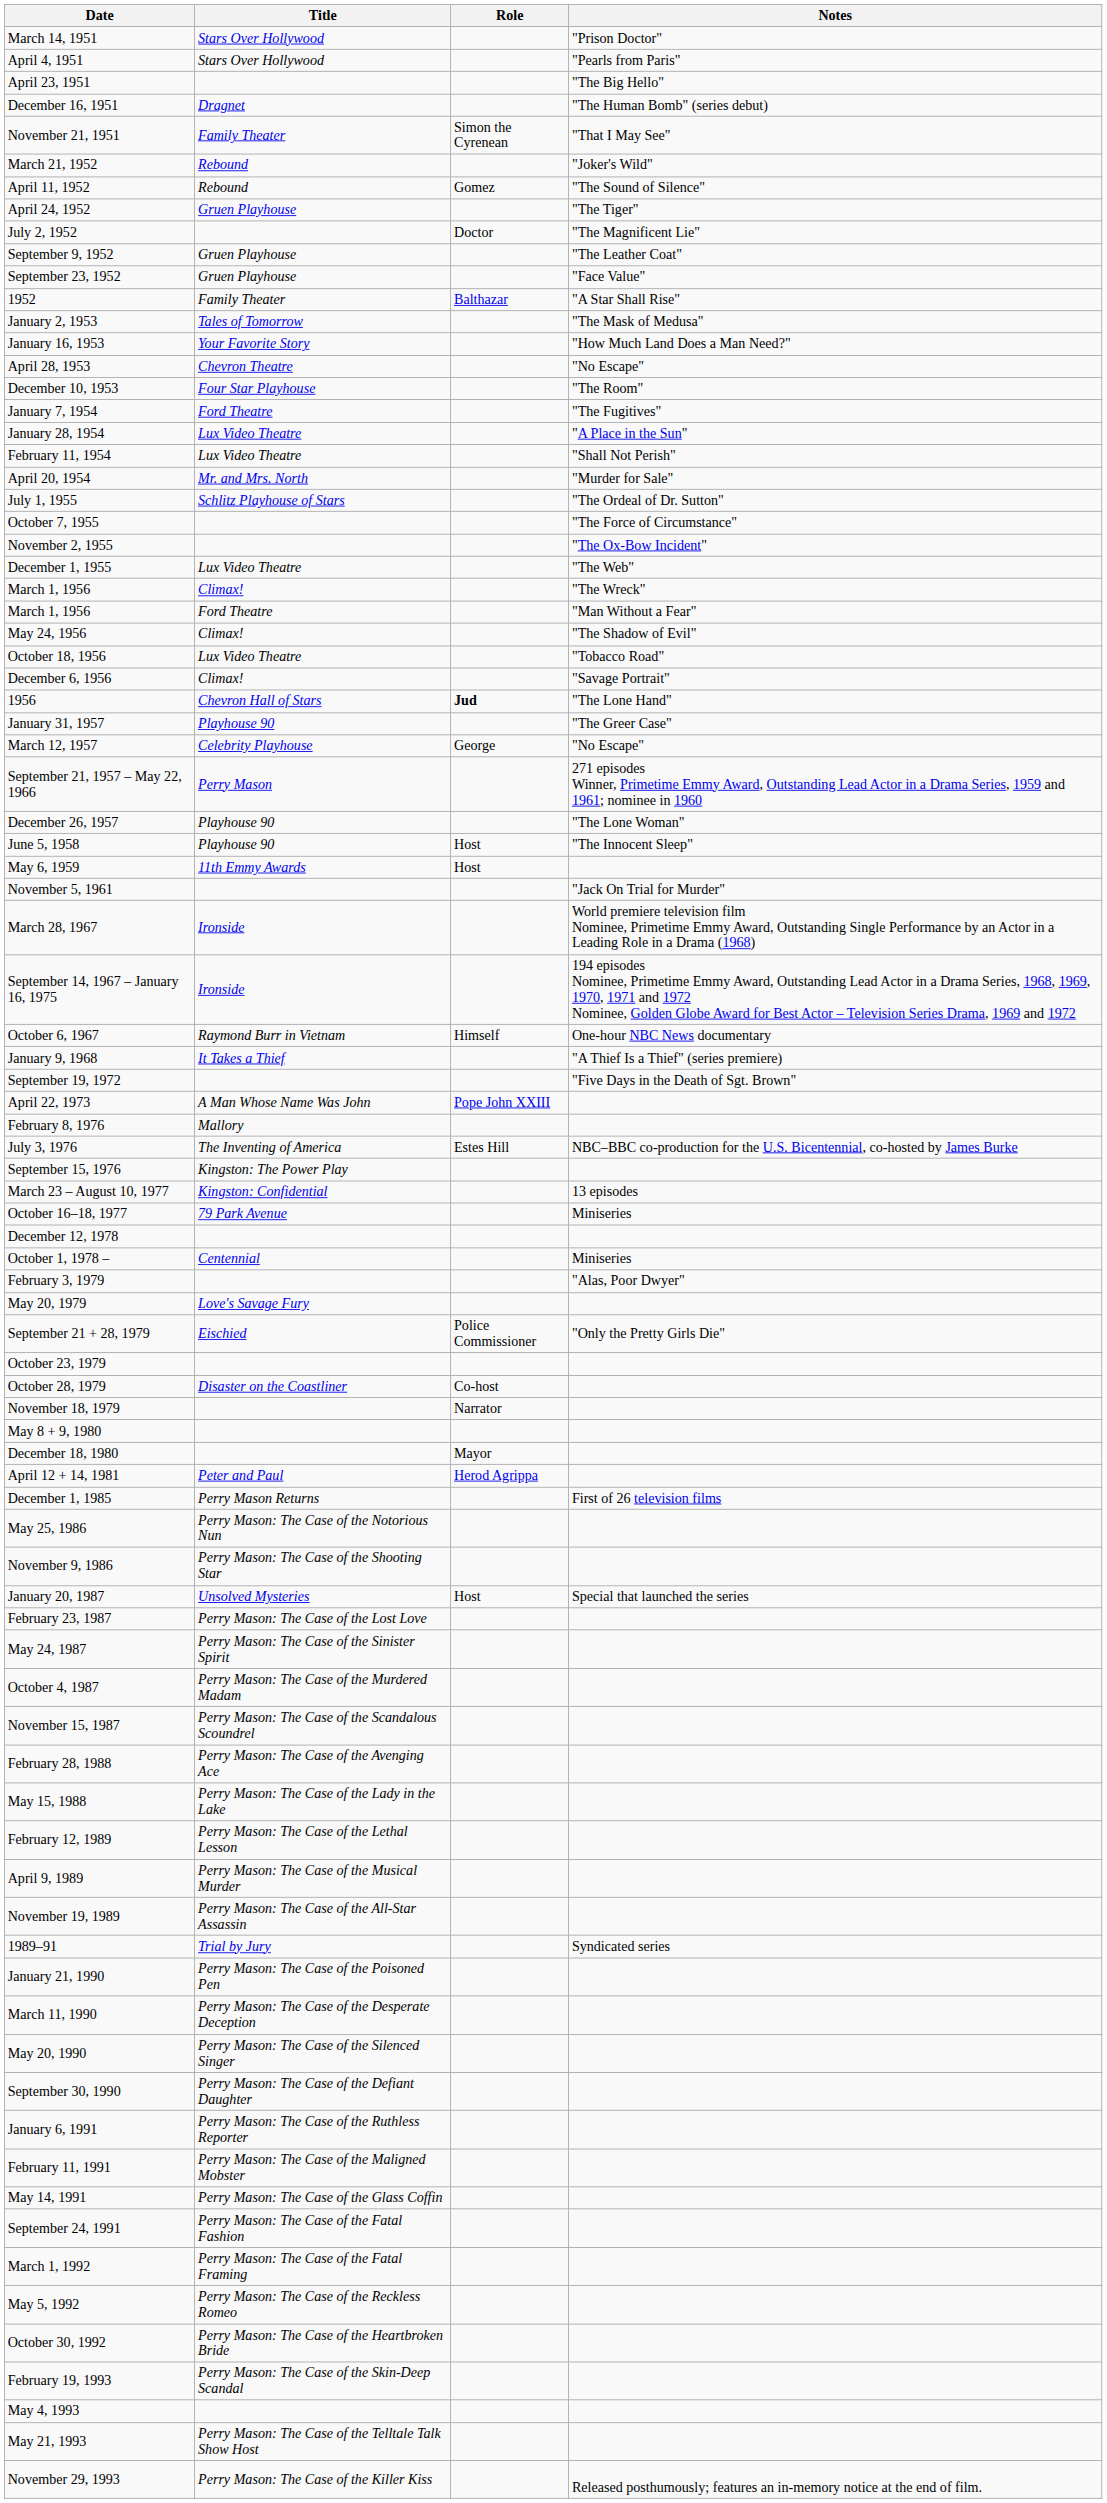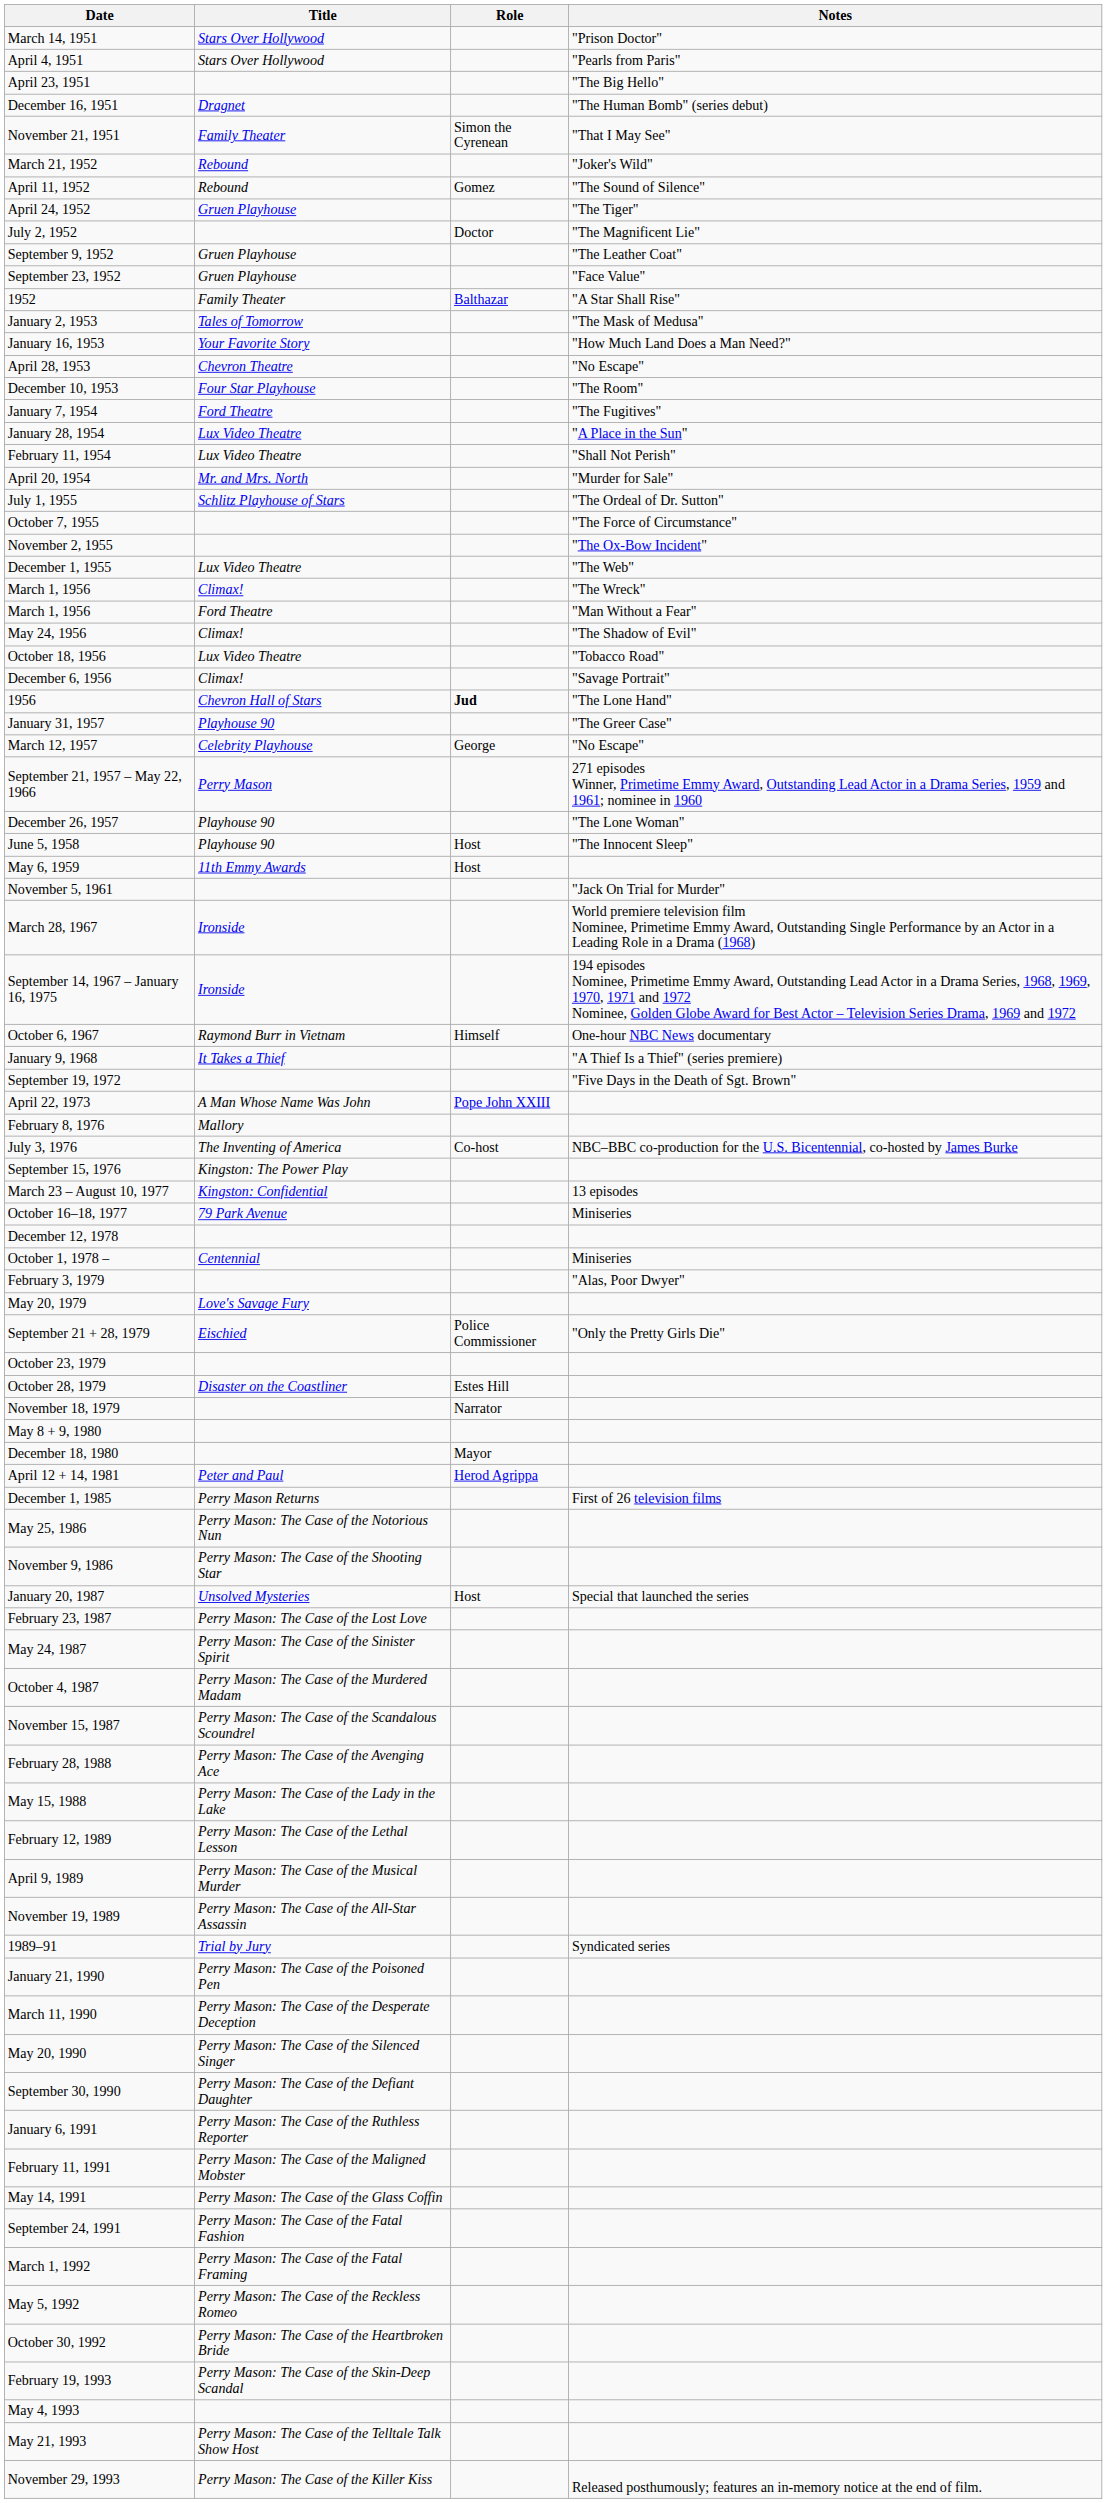 <table class="wikitable sortable">
 <tr>
 <th class="unsortable">Date</th>
 <th>Title</th>
 <th>Role</th>
 <th class="unsortable">Notes</th>
 </tr>
 <tr>
 <td>March 14, 1951</td>
 <td><em><a href='#'>Stars Over Hollywood</a></em></td>
 <td></td>
 <td>"Prison Doctor"</td>
 </tr>
 <tr>
 <td>April 4, 1951</td>
 <td><em>Stars Over Hollywood</em></td>
 <td></td>
 <td>"Pearls from Paris"</td>
 </tr>
 <tr>
 <td>April 23, 1951</td>
 <td><em></em></td>
 <td></td>
 <td>"The Big Hello"</td>
 </tr>
 <tr>
 <td>December 16, 1951</td>
 <td><em><a href='#'>Dragnet</a></em></td>
 <td></td>
 <td>"The Human Bomb" (series debut)</td>
 </tr>
 <tr>
 <td>November 21, 1951</td>
 <td><em><a href='#'>Family Theater</a></em></td>
 <td>Simon the Cyrenean</td>
 <td>"That I May See"</td>
 </tr>
 <tr>
 <td>March 21, 1952</td>
 <td><em><a href='#'>Rebound</a></em></td>
 <td></td>
 <td>"Joker's Wild"</td>
 </tr>
 <tr>
 <td>April 11, 1952</td>
 <td><em>Rebound</em></td>
 <td>Gomez</td>
 <td>"The Sound of Silence"</td>
 </tr>
 <tr>
 <td>April 24, 1952</td>
 <td><em><a href='#'>Gruen Playhouse</a></em></td>
 <td></td>
 <td>"The Tiger"</td>
 </tr>
 <tr>
 <td>July 2, 1952</td>
 <td><em></em></td>
 <td>Doctor</td>
 <td>"The Magnificent Lie"</td>
 </tr>
 <tr>
 <td>September 9, 1952</td>
 <td><em>Gruen Playhouse</em></td>
 <td></td>
 <td>"The Leather Coat"</td>
 </tr>
 <tr>
 <td>September 23, 1952</td>
 <td><em>Gruen Playhouse</em></td>
 <td></td>
 <td>"Face Value"</td>
 </tr>
 <tr>
 <td>1952</td>
 <td><em>Family Theater</em></td>
 <td><a href='#'>Balthazar</a></td>
 <td>"A Star Shall Rise"</td>
 </tr>
 <tr>
 <td>January 2, 1953</td>
 <td><em><a href='#'>Tales of Tomorrow</a></em></td>
 <td></td>
 <td>"The Mask of Medusa"</td>
 </tr>
 <tr>
 <td>January 16, 1953</td>
 <td><em><a href='#'>Your Favorite Story</a></em></td>
 <td></td>
 <td>"How Much Land Does a Man Need?"</td>
 </tr>
 <tr>
 <td>April 28, 1953</td>
 <td><em><a href='#'>Chevron Theatre</a></em></td>
 <td></td>
 <td>"No Escape"</td>
 </tr>
 <tr>
 <td>December 10, 1953</td>
 <td><em><a href='#'>Four Star Playhouse</a></em></td>
 <td></td>
 <td>"The Room"</td>
 </tr>
 <tr>
 <td>January 7, 1954</td>
 <td><em><a href='#'>Ford Theatre</a></em></td>
 <td></td>
 <td>"The Fugitives"</td>
 </tr>
 <tr>
 <td>January 28, 1954</td>
 <td><em><a href='#'>Lux Video Theatre</a></em></td>
 <td></td>
 <td>"<a href='#'>A Place in the Sun</a>"</td>
 </tr>
 <tr>
 <td>February 11, 1954</td>
 <td><em>Lux Video Theatre</em></td>
 <td></td>
 <td>"Shall Not Perish"</td>
 </tr>
 <tr>
 <td>April 20, 1954</td>
 <td><em><a href='#'>Mr. and Mrs. North</a></em></td>
 <td></td>
 <td>"Murder for Sale"</td>
 </tr>
 <tr>
 <td>July 1, 1955</td>
 <td><em><a href='#'>Schlitz Playhouse of Stars</a></em></td>
 <td></td>
 <td>"The Ordeal of Dr. Sutton"</td>
 </tr>
 <tr>
 <td>October 7, 1955</td>
 <td><em></em></td>
 <td></td>
 <td>"The Force of Circumstance"</td>
 </tr>
 <tr>
 <td>November 2, 1955</td>
 <td><em></em></td>
 <td></td>
 <td>"<a href='#'>The Ox-Bow Incident</a>"</td>
 </tr>
 <tr>
 <td>December 1, 1955</td>
 <td><em>Lux Video Theatre</em></td>
 <td></td>
 <td>"The Web"</td>
 </tr>
 <tr>
 <td>March 1, 1956</td>
 <td><em><a href='#'>Climax!</a></em></td>
 <td></td>
 <td>"The Wreck"</td>
 </tr>
 <tr>
 <td>March 1, 1956</td>
 <td><em>Ford Theatre</em></td>
 <td></td>
 <td>"Man Without a Fear"</td>
 </tr>
 <tr>
 <td>May 24, 1956</td>
 <td><em>Climax!</em></td>
 <td></td>
 <td>"The Shadow of Evil"</td>
 </tr>
 <tr>
 <td>October 18, 1956</td>
 <td><em>Lux Video Theatre</em></td>
 <td></td>
 <td>"Tobacco Road"</td>
 </tr>
 <tr>
 <td>December 6, 1956</td>
 <td><em>Climax!</em></td>
 <td></td>
 <td>"Savage Portrait"</td>
 </tr>
 <tr>
 <td>1956</td>
 <td><em><a href='#'>Chevron Hall of Stars</a></em></td>
 <td><strong>Jud</strong></td>
 <td>"The Lone Hand"</td>
 </tr>
 <tr>
 <td>January 31, 1957</td>
 <td><em><a href='#'>Playhouse 90</a></em></td>
 <td></td>
 <td>"The Greer Case"</td>
 </tr>
 <tr>
 <td>March 12, 1957</td>
 <td><em><a href='#'>Celebrity Playhouse</a></em></td>
 <td>George</td>
 <td>"No Escape"</td>
 </tr>
 <tr>
 <td>September 21, 1957 – May 22, 1966</td>
 <td><em><a href='#'>Perry Mason</a></em></td>
 <td></td>
 <td>271 episodes<br>Winner, <a href='#'>Primetime Emmy Award</a>, <a href='#'>Outstanding Lead Actor in a Drama Series</a>, <a href='#'>1959</a> and <a href='#'>1961</a>; nominee in <a href='#'>1960</a></td>
 </tr>
 <tr>
 <td>December 26, 1957</td>
 <td><em>Playhouse 90</em></td>
 <td></td>
 <td>"The Lone Woman"</td>
 </tr>
 <tr>
 <td>June 5, 1958</td>
 <td><em>Playhouse 90</em></td>
 <td>Host</td>
 <td>"The Innocent Sleep"</td>
 </tr>
 <tr>
 <td>May 6, 1959</td>
 <td><em><a href='#'>11th Emmy Awards</a></em></td>
 <td>Host</td>
 <td></td>
 </tr>
 <tr>
 <td>November 5, 1961</td>
 <td><em></em></td>
 <td></td>
 <td>"Jack On Trial for Murder"</td>
 </tr>
 <tr>
 <td>March 28, 1967</td>
 <td><em><a href='#'>Ironside</a></em></td>
 <td></td>
 <td>World premiere television film<br>Nominee, Primetime Emmy Award, Outstanding Single Performance by an Actor in a Leading Role in a Drama (<a href='#'>1968</a>)</td>
 </tr>
 <tr>
 <td>September 14, 1967 – January 16, 1975</td>
 <td><em><a href='#'>Ironside</a></em></td>
 <td></td>
 <td>194 episodes<br>Nominee, Primetime Emmy Award, Outstanding Lead Actor in a Drama Series, <a href='#'>1968</a>, <a href='#'>1969</a>, <a href='#'>1970</a>, <a href='#'>1971</a> and <a href='#'>1972</a><br>Nominee, <a href='#'>Golden Globe Award for Best Actor – Television Series Drama</a>, <a href='#'>1969</a> and <a href='#'>1972</a></td>
 </tr>
 <tr>
 <td>October 6, 1967</td>
 <td><em>Raymond Burr in Vietnam</em></td>
 <td>Himself</td>
 <td>One-hour <a href='#'>NBC News</a> documentary</td>
 </tr>
 <tr>
 <td>January 9, 1968</td>
 <td><em><a href='#'>It Takes a Thief</a></em></td>
 <td></td>
 <td>"A Thief Is a Thief" (series premiere)</td>
 </tr>
 <tr>
 <td>September 19, 1972</td>
 <td><em></em></td>
 <td></td>
 <td>"Five Days in the Death of Sgt. Brown"</td>
 </tr>
 <tr>
 <td>April 22, 1973</td>
 <td><em>A Man Whose Name Was John</em></td>
 <td><a href='#'>Pope John XXIII</a></td>
 <td></td>
 </tr>
 <tr>
 <td>February 8, 1976</td>
 <td><em>Mallory</em></td>
 <td></td>
 <td></td>
 </tr>
 <tr>
 <td>July 3, 1976</td>
 <td><em>The Inventing of America</em></td>
-<td>Estes Hill</td>
+<td>Co-host</td>
 <td>NBC–BBC co-production for the <a href='#'>U.S. Bicentennial</a>, co-hosted by <a href='#'>James Burke</a></td>
 </tr>
 <tr>
 <td>September 15, 1976</td>
 <td><em>Kingston: The Power Play</em></td>
 <td></td>
 <td></td>
 </tr>
 <tr>
 <td>March 23 – August 10, 1977</td>
 <td><em><a href='#'>Kingston: Confidential</a></em></td>
 <td></td>
 <td>13 episodes</td>
 </tr>
 <tr>
 <td>October 16–18, 1977</td>
 <td><em><a href='#'>79 Park Avenue</a></em></td>
 <td></td>
 <td>Miniseries</td>
 </tr>
 <tr>
 <td>December 12, 1978</td>
 <td><em></em></td>
 <td></td>
 <td></td>
 </tr>
 <tr>
 <td>October 1, 1978 –</td>
 <td><em><a href='#'>Centennial</a></em></td>
 <td></td>
 <td>Miniseries</td>
 </tr>
 <tr>
 <td>February 3, 1979</td>
 <td><em></em></td>
 <td></td>
 <td>"Alas, Poor Dwyer"</td>
 </tr>
 <tr>
 <td>May 20, 1979</td>
 <td><em><a href='#'>Love's Savage Fury</a></em></td>
 <td></td>
 <td></td>
 </tr>
 <tr>
 <td>September 21 + 28, 1979</td>
 <td><em><a href='#'>Eischied</a></em></td>
 <td>Police Commissioner</td>
 <td>"Only the Pretty Girls Die"</td>
 </tr>
 <tr>
 <td>October 23, 1979</td>
 <td><em></em></td>
 <td></td>
 <td></td>
 </tr>
 <tr>
 <td>October 28, 1979</td>
 <td><em><a href='#'>Disaster on the Coastliner</a></em></td>
-<td>Co-host</td>
+<td>Estes Hill</td>
 <td></td>
 </tr>
 <tr>
 <td>November 18, 1979</td>
 <td><em></em></td>
 <td>Narrator</td>
 <td></td>
 </tr>
 <tr>
 <td>May 8 + 9, 1980</td>
 <td><em></em></td>
 <td></td>
 <td></td>
 </tr>
 <tr>
 <td>December 18, 1980</td>
 <td><em></em></td>
 <td>Mayor</td>
 <td></td>
 </tr>
 <tr>
 <td>April 12 + 14, 1981</td>
 <td><em><a href='#'>Peter and Paul</a></em></td>
 <td><a href='#'>Herod Agrippa</a></td>
 <td></td>
 </tr>
 <tr>
 <td>December 1, 1985</td>
 <td><em>Perry Mason Returns</em></td>
 <td></td>
 <td>First of 26 <a href='#'>television films</a></td>
 </tr>
 <tr>
 <td>May 25, 1986</td>
 <td><em>Perry Mason: The Case of the Notorious Nun</em></td>
 <td></td>
 <td></td>
 </tr>
 <tr>
 <td>November 9, 1986</td>
 <td><em>Perry Mason: The Case of the Shooting Star</em></td>
 <td></td>
 <td></td>
 </tr>
 <tr>
 <td>January 20, 1987</td>
 <td><em><a href='#'>Unsolved Mysteries</a></em></td>
 <td>Host</td>
 <td>Special that launched the series</td>
 </tr>
 <tr>
 <td>February 23, 1987</td>
 <td><em>Perry Mason: The Case of the Lost Love</em></td>
 <td></td>
 <td></td>
 </tr>
 <tr>
 <td>May 24, 1987</td>
 <td><em>Perry Mason: The Case of the Sinister Spirit</em></td>
 <td></td>
 <td></td>
 </tr>
 <tr>
 <td>October 4, 1987</td>
 <td><em>Perry Mason: The Case of the Murdered Madam</em></td>
 <td></td>
 <td></td>
 </tr>
 <tr>
 <td>November 15, 1987</td>
 <td><em>Perry Mason: The Case of the Scandalous Scoundrel</em></td>
 <td></td>
 <td></td>
 </tr>
 <tr>
 <td>February 28, 1988</td>
 <td><em>Perry Mason: The Case of the Avenging Ace</em></td>
 <td></td>
 <td></td>
 </tr>
 <tr>
 <td>May 15, 1988</td>
 <td><em>Perry Mason: The Case of the Lady in the Lake</em></td>
 <td></td>
 <td></td>
 </tr>
 <tr>
 <td>February 12, 1989</td>
 <td><em>Perry Mason: The Case of the Lethal Lesson</em></td>
 <td></td>
 <td></td>
 </tr>
 <tr>
 <td>April 9, 1989</td>
 <td><em>Perry Mason: The Case of the Musical Murder</em></td>
 <td></td>
 <td></td>
 </tr>
 <tr>
 <td>November 19, 1989</td>
 <td><em>Perry Mason: The Case of the All-Star Assassin</em></td>
 <td></td>
 <td></td>
 </tr>
 <tr>
 <td>1989–91</td>
 <td><em><a href='#'>Trial by Jury</a></em></td>
 <td></td>
 <td>Syndicated series</td>
 </tr>
 <tr>
 <td>January 21, 1990</td>
 <td><em>Perry Mason: The Case of the Poisoned Pen</em></td>
 <td></td>
 <td></td>
 </tr>
 <tr>
 <td>March 11, 1990</td>
 <td><em>Perry Mason: The Case of the Desperate Deception</em></td>
 <td></td>
 <td></td>
 </tr>
 <tr>
 <td>May 20, 1990</td>
 <td><em>Perry Mason: The Case of the Silenced Singer</em></td>
 <td></td>
 <td></td>
 </tr>
 <tr>
 <td>September 30, 1990</td>
 <td><em>Perry Mason: The Case of the Defiant Daughter</em></td>
 <td></td>
 <td></td>
 </tr>
 <tr>
 <td>January 6, 1991</td>
 <td><em>Perry Mason: The Case of the Ruthless Reporter</em></td>
 <td></td>
 <td></td>
 </tr>
 <tr>
 <td>February 11, 1991</td>
 <td><em>Perry Mason: The Case of the Maligned Mobster</em></td>
 <td></td>
 <td></td>
 </tr>
 <tr>
 <td>May 14, 1991</td>
 <td><em>Perry Mason: The Case of the Glass Coffin</em></td>
 <td></td>
 <td></td>
 </tr>
 <tr>
 <td>September 24, 1991</td>
 <td><em>Perry Mason: The Case of the Fatal Fashion</em></td>
 <td></td>
 <td></td>
 </tr>
 <tr>
 <td>March 1, 1992</td>
 <td><em>Perry Mason: The Case of the Fatal Framing</em></td>
 <td></td>
 <td></td>
 </tr>
 <tr>
 <td>May 5, 1992</td>
 <td><em>Perry Mason: The Case of the Reckless Romeo</em></td>
 <td></td>
 <td></td>
 </tr>
 <tr>
 <td>October 30, 1992</td>
 <td><em>Perry Mason: The Case of the Heartbroken Bride</em></td>
 <td></td>
 <td></td>
 </tr>
 <tr>
 <td>February 19, 1993</td>
 <td><em>Perry Mason: The Case of the Skin-Deep Scandal</em></td>
 <td></td>
 <td></td>
 </tr>
 <tr>
 <td>May 4, 1993</td>
 <td><em></em></td>
 <td></td>
 <td></td>
 </tr>
 <tr>
 <td>May 21, 1993</td>
 <td><em>Perry Mason: The Case of the Telltale Talk Show Host</em></td>
 <td></td>
 <td></td>
 </tr>
 <tr>
 <td>November 29, 1993</td>
 <td><em>Perry Mason: The Case of the Killer Kiss</em></td>
 <td></td>
 <td><br>Released posthumously; features an in-memory notice at the end of film.</td>
 </tr>
 </table>
